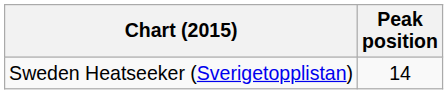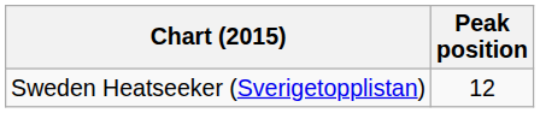 <table class="wikitable">
 <tr>
 <th scope="col">Chart (2015)</th>
 <th scope="col">Peak<br>position</th>
 </tr>
 <tr>
 <td>Sweden Heatseeker (<a href='#'>Sverigetopplistan</a>)</td>
-<td style="text-align:center;">14</td>
+<td style="text-align:center;">12</td>
 </tr>
 </table>
